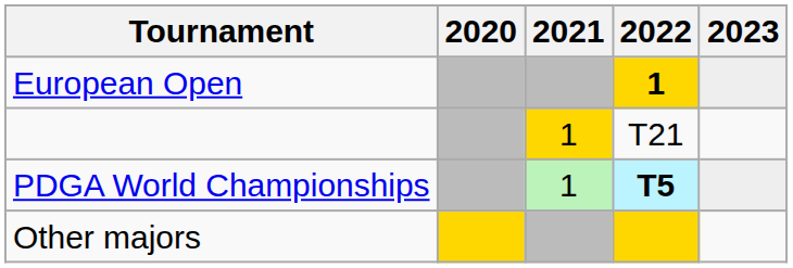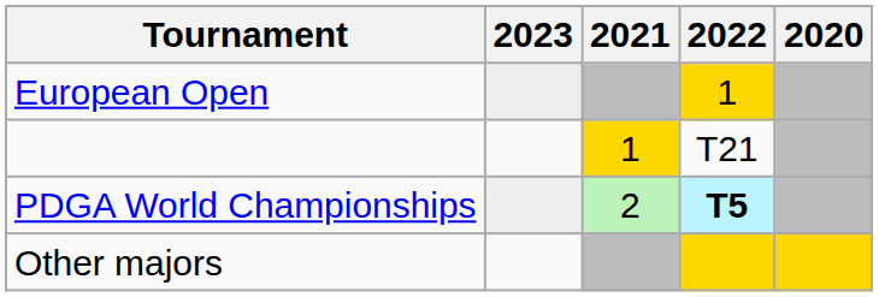 <table class="wikitable" style="font-size:95%;text-align:center;">
 <tr>
 <th>Tournament</th>
-<th>2020</th>
+<th>2023</th>
 <th>2021</th>
 <th>2022</th>
-<th>2023</th>
+<th>2020</th>
 </tr>
 <tr>
 <td align=left><a href='#'>European Open</a></td>
+<td style="background:#EEEEEE;"></td>
 <td style="background:#BBBBBB;"></td>
+<td style="background:gold;">1</td>
 <td style="background:#BBBBBB;"></td>
-<td style="background:gold;"><strong>1</strong></td>
-<td style="background:#EEEEEE;"></td>
 </tr>
 <tr>
 <td align=left></td>
-<td style="background:#BBBBBB;"></td>
+<td></td>
 <td style="background:gold;">1</td>
 <td>T21</td>
-<td></td>
+<td style="background:#BBBBBB;"></td>
 </tr>
 <tr>
 <td align=left><a href='#'>PDGA World Championships</a></td>
+<td style="background:#EEEEEE;"></td>
+<td style="background:#BBF3BB;">2</td>
+<td style="background:#BBF3FF;"><strong>T5</strong></td>
 <td style="background:#BBBBBB;"></td>
-<td style="background:#BBF3BB;">1</td>
-<td style="background:#BBF3FF;"><strong>T5</strong></td>
-<td style="background:#EEEEEE;"></td>
 </tr>
 <tr>
 <td align=left>Other majors</td>
-<td style="background:gold;"></td>
+<td></td>
 <td style="background:#BBBBBB;"></td>
 <td style="background:gold;"></td>
-<td></td>
+<td style="background:gold;"></td>
 </tr>
 </table>
